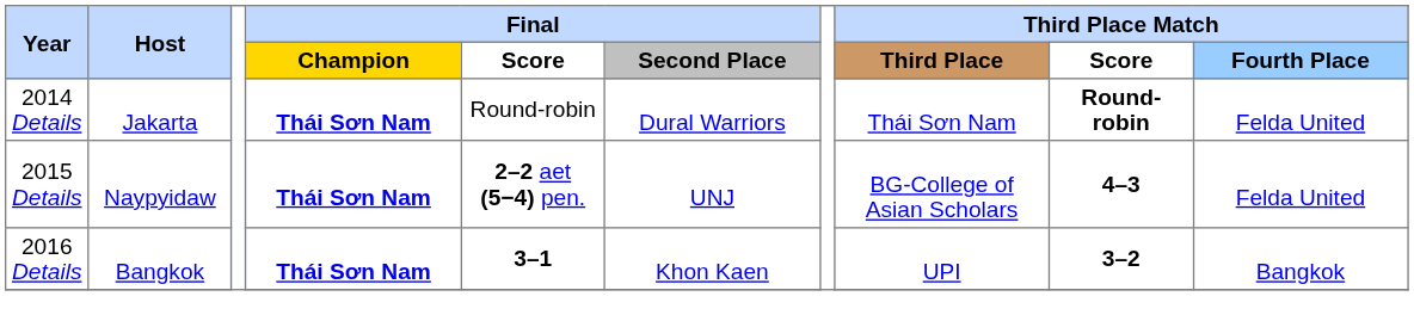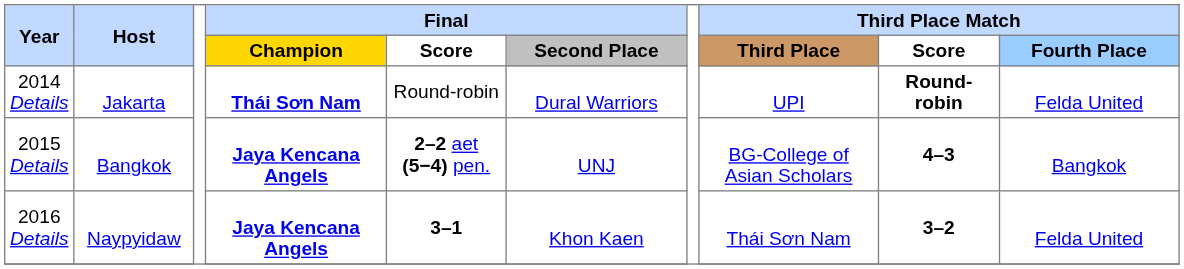 <table border="1" style="border-collapse:collapse; text-align:center; font-size:90%;" cellpadding=3 cellspacing=0 width=100%>
 <tr style="background:#C1D8FF;">
 <th rowspan=2 width=5%>Year</th>
 <th rowspan=2 width=10%>Host</th>
 <th width=1% rowspan=16 style="background:#ffffff;"></th>
 <th colspan=3>Final</th>
 <th width=1% rowspan=16 style="background:#ffffff;"></th>
 <th colspan=3>Third Place Match</th>
 </tr>
 <tr style="background:#EFEFEF;">
 <th width=15% style="background:gold;">Champion</th>
 <th width=10% style="background:#ffffff;">Score</th>
 <th width=15% style="background:silver;">Second Place</th>
 <th width=15% style="background:#cc9966;">Third Place</th>
 <th width=10% style="background:#ffffff;">Score</th>
 <th width=15% style="background:#9acdff;">Fourth Place</th>
 </tr>
 <tr>
 <td>2014<br><em><a href='#'>Details</a></em></td>
 <td><br><a href='#'>Jakarta</a></td>
 <td><strong><br><a href='#'>Thái Sơn Nam</a></strong></td>
 <td>Round-robin</td>
 <td><br><a href='#'>Dural Warriors</a></td>
-<td><br><a href='#'>Thái Sơn Nam</a></td>
+<td><br><a href='#'>UPI</a></td>
 <td><strong>Round-robin</strong></td>
 <td><br><a href='#'>Felda United</a></td>
 </tr>
 <tr>
 <td>2015<br><em><a href='#'>Details</a></em></td>
-<td><br><a href='#'>Naypyidaw</a></td>
-<td><strong><br><a href='#'>Thái Sơn Nam</a></strong></td>
+<td><br><a href='#'>Bangkok</a></td>
+<td><strong><br><a href='#'>Jaya Kencana Angels</a></strong></td>
 <td><strong>2–2</strong> <a href='#'>aet</a> <br> <strong>(5−4)</strong> <a href='#'>pen.</a></td>
 <td><br><a href='#'>UNJ</a></td>
 <td><br><a href='#'>BG-College of Asian Scholars</a></td>
 <td><strong>4–3</strong></td>
-<td><br><a href='#'>Felda United</a></td>
+<td><br><a href='#'>Bangkok</a></td>
 </tr>
 <tr>
 <td>2016<br><em><a href='#'>Details</a></em></td>
-<td><br><a href='#'>Bangkok</a></td>
-<td><strong><br><a href='#'>Thái Sơn Nam</a></strong></td>
+<td><br><a href='#'>Naypyidaw</a></td>
+<td><strong><br><a href='#'>Jaya Kencana Angels</a></strong></td>
 <td><strong>3–1</strong></td>
 <td><br><a href='#'>Khon Kaen</a></td>
-<td><br><a href='#'>UPI</a></td>
+<td><br><a href='#'>Thái Sơn Nam</a></td>
 <td><strong>3–2</strong></td>
-<td><br><a href='#'>Bangkok</a></td>
+<td><br><a href='#'>Felda United</a></td>
 </tr>
 <tr>
 </tr>
 </table>
